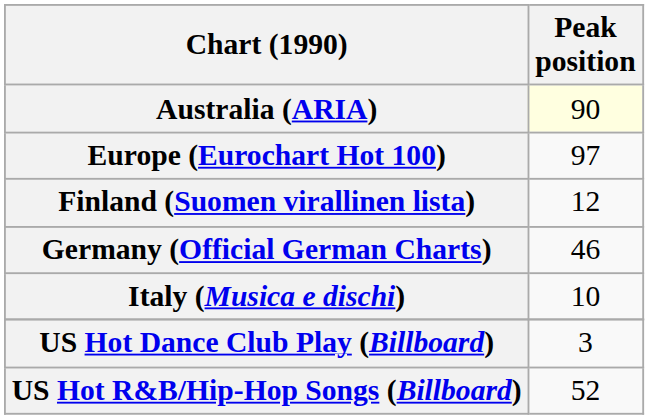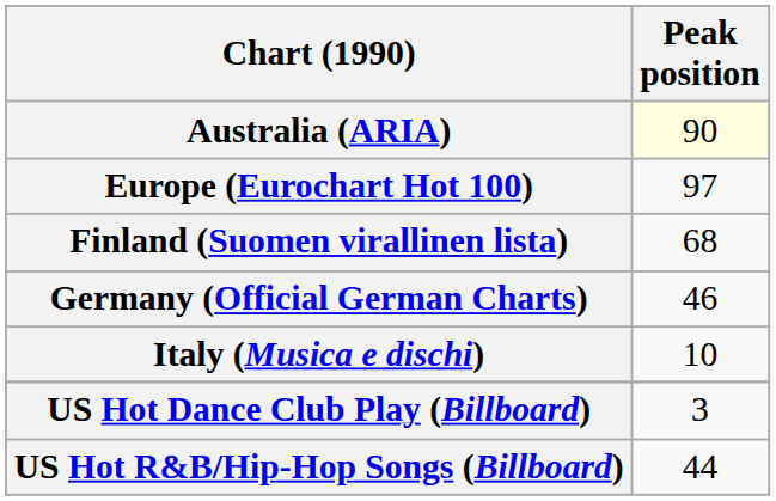 <table class="wikitable sortable plainrowheaders" style="text-align:center">
 <tr>
 <th>Chart (1990)</th>
 <th>Peak<br>position</th>
 </tr>
 <tr>
 <th scope="row">Australia (<a href='#'>ARIA</a>)</th>
 <td style="background: lightyellow;">90</td>
 </tr>
 <tr>
 <th scope="row">Europe (<a href='#'>Eurochart Hot 100</a>)</th>
 <td>97</td>
 </tr>
 <tr>
 <th scope="row">Finland (<a href='#'>Suomen virallinen lista</a>)</th>
-<td>12</td>
+<td>68</td>
 </tr>
 <tr>
 <th scope="row">Germany (<a href='#'>Official German Charts</a>)</th>
 <td>46</td>
 </tr>
 <tr>
 <th scope="row">Italy (<em><a href='#'>Musica e dischi</a></em>)</th>
 <td>10</td>
 </tr>
 <tr>
 </tr>
 <tr>
 </tr>
 <tr>
 </tr>
 <tr>
 <th scope="row">US <a href='#'>Hot Dance Club Play</a> (<em><a href='#'>Billboard</a></em>)</th>
 <td>3</td>
 </tr>
 <tr>
 <th scope="row">US <a href='#'>Hot R&B/Hip-Hop Songs</a> (<em><a href='#'>Billboard</a></em>)</th>
-<td>52</td>
+<td>44</td>
 </tr>
 </table>
